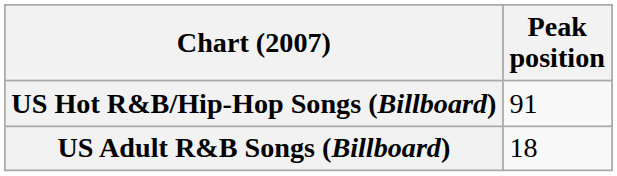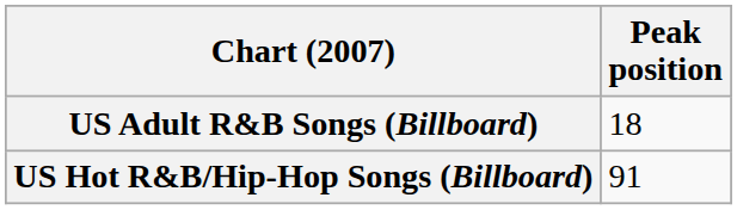 <table class="wikitable plainrowheaders">
 <tr>
 <th scope="col">Chart (2007)</th>
 <th scope="col">Peak<br>position</th>
 </tr>
 <tr>
+<th scope="row">US Adult R&B Songs (<em>Billboard</em>)</th>
+<td>18</td>
+</tr>
+<tr>
 <th scope="row">US Hot R&B/Hip-Hop Songs (<em>Billboard</em>)</th>
 <td>91</td>
 </tr>
-<tr>
-<th scope="row">US Adult R&B Songs (<em>Billboard</em>)</th>
-<td>18</td>
-</tr>
 </table>
